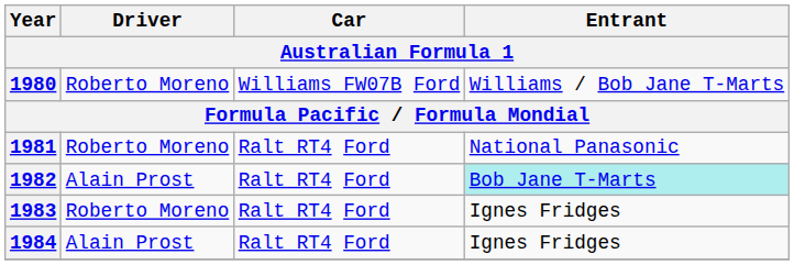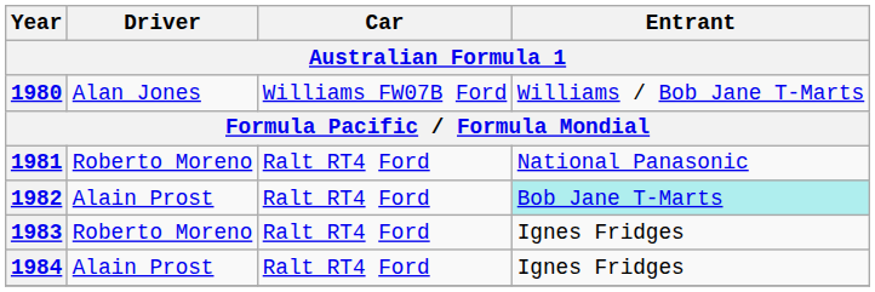 <table class="wikitable">
 <tr style="font-weight:bold">
 <th>Year</th>
 <th>Driver</th>
 <th>Car</th>
 <th>Entrant</th>
 </tr>
 <tr>
 <th colspan=4><a href='#'>Australian Formula 1</a></th>
 </tr>
 <tr>
 <th><a href='#'>1980</a></th>
-<td> <a href='#'>Roberto Moreno</a></td>
+<td> <a href='#'>Alan Jones</a></td>
 <td><a href='#'>Williams FW07B</a> <a href='#'>Ford</a></td>
 <td><a href='#'>Williams</a> / <a href='#'>Bob Jane T-Marts</a></td>
 </tr>
 <tr>
 <th colspan=4><a href='#'>Formula Pacific</a> / <a href='#'>Formula Mondial</a></th>
 </tr>
 <tr>
 <th><a href='#'>1981</a></th>
 <td> <a href='#'>Roberto Moreno</a></td>
 <td><a href='#'>Ralt RT4</a> <a href='#'>Ford</a></td>
 <td><a href='#'>National Panasonic</a></td>
 </tr>
 <tr>
 <th><a href='#'>1982</a></th>
 <td> <a href='#'>Alain Prost</a></td>
 <td><a href='#'>Ralt RT4</a> <a href='#'>Ford</a></td>
 <td style="background: paleturquoise;"><a href='#'>Bob Jane T-Marts</a></td>
 </tr>
 <tr>
 <th><a href='#'>1983</a></th>
 <td> <a href='#'>Roberto Moreno</a></td>
 <td><a href='#'>Ralt RT4</a> <a href='#'>Ford</a></td>
 <td>Ignes Fridges</td>
 </tr>
 <tr>
 <th><a href='#'>1984</a></th>
 <td> <a href='#'>Alain Prost</a></td>
 <td><a href='#'>Ralt RT4</a> <a href='#'>Ford</a></td>
 <td>Ignes Fridges</td>
 </tr>
 <tr>
 </tr>
 </table>
